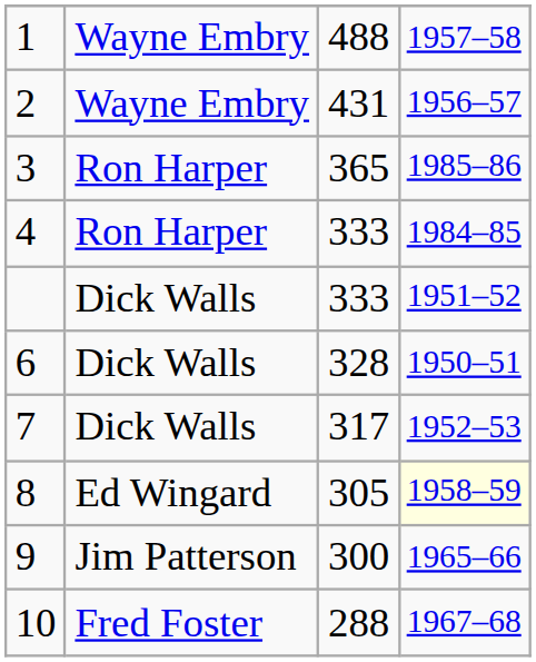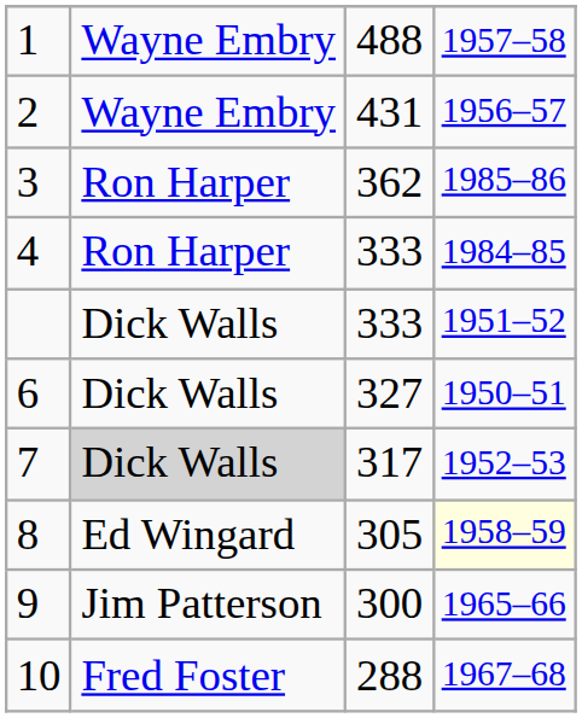 <table class="wikitable">
 <tr>
 </tr>
 <tr>
 <td>1</td>
 <td><a href='#'>Wayne Embry</a></td>
 <td>488</td>
 <td style="font-size:80%;"><a href='#'>1957–58</a></td>
 </tr>
 <tr>
 <td>2</td>
 <td><a href='#'>Wayne Embry</a></td>
 <td>431</td>
 <td style="font-size:80%;"><a href='#'>1956–57</a></td>
 </tr>
 <tr>
 <td>3</td>
 <td><a href='#'>Ron Harper</a></td>
-<td>365</td>
+<td>362</td>
 <td style="font-size:80%;"><a href='#'>1985–86</a></td>
 </tr>
 <tr>
 <td>4</td>
 <td><a href='#'>Ron Harper</a></td>
 <td>333</td>
 <td style="font-size:80%;"><a href='#'>1984–85</a></td>
 </tr>
 <tr>
 <td></td>
 <td>Dick Walls</td>
 <td>333</td>
 <td style="font-size:80%;"><a href='#'>1951–52</a></td>
 </tr>
 <tr>
 <td>6</td>
 <td>Dick Walls</td>
-<td>328</td>
+<td>327</td>
 <td style="font-size:80%;"><a href='#'>1950–51</a></td>
 </tr>
 <tr>
 <td>7</td>
-<td>Dick Walls</td>
+<td style="background: lightgrey;">Dick Walls</td>
 <td>317</td>
 <td style="font-size:80%;"><a href='#'>1952–53</a></td>
 </tr>
 <tr>
 <td>8</td>
 <td>Ed Wingard</td>
 <td>305</td>
 <td style="background: lightyellow; font-size:80%;"><a href='#'>1958–59</a></td>
 </tr>
 <tr>
 <td>9</td>
 <td>Jim Patterson</td>
 <td>300</td>
 <td style="font-size:80%;"><a href='#'>1965–66</a></td>
 </tr>
 <tr>
 <td>10</td>
 <td><a href='#'>Fred Foster</a></td>
 <td>288</td>
 <td style="font-size:80%;"><a href='#'>1967–68</a></td>
 </tr>
 </table>
